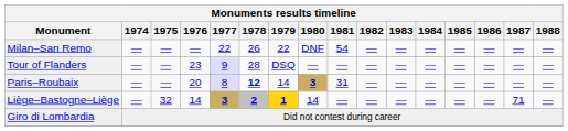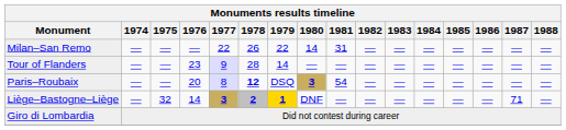 <table class="wikitable">
 <tr>
 <th scope="col" colspan=16 align=center>Monuments results timeline</th>
 </tr>
 <tr>
 <th>Monument</th>
 <th scope="col">1974</th>
 <th scope="col">1975</th>
 <th scope="col">1976</th>
 <th scope="col">1977</th>
 <th scope="col">1978</th>
 <th scope="col">1979</th>
 <th scope="col">1980</th>
 <th scope="col">1981</th>
 <th scope="col">1982</th>
 <th scope="col">1983</th>
 <th scope="col">1984</th>
 <th scope="col">1985</th>
 <th scope="col">1986</th>
 <th scope="col">1987</th>
 <th scope="col">1988</th>
 </tr>
 <tr style="text-align:center;">
 <td style="text-align:left; background:#efefef;"><a href='#'>Milan–San Remo</a></td>
 <td><a href='#'>—</a></td>
 <td><a href='#'>—</a></td>
 <td><a href='#'>—</a></td>
 <td><a href='#'>22</a></td>
 <td><a href='#'>26</a></td>
 <td><a href='#'>22</a></td>
-<td><a href='#'>DNF</a></td>
-<td><a href='#'>54</a></td>
+<td><a href='#'>14</a></td>
+<td><a href='#'>31</a></td>
 <td><a href='#'>—</a></td>
 <td><a href='#'>—</a></td>
 <td><a href='#'>—</a></td>
 <td><a href='#'>—</a></td>
 <td><a href='#'>—</a></td>
 <td><a href='#'>—</a></td>
 <td><a href='#'>—</a></td>
 </tr>
 <tr style="text-align:center;">
 <td style="text-align:left; background:#efefef;"><a href='#'>Tour of Flanders</a></td>
 <td><a href='#'>—</a></td>
 <td><a href='#'>—</a></td>
 <td><a href='#'>23</a></td>
 <td style="background:#ddddff;"><a href='#'>9</a></td>
 <td><a href='#'>28</a></td>
-<td><a href='#'>DSQ</a></td>
+<td><a href='#'>14</a></td>
 <td><a href='#'>—</a></td>
 <td><a href='#'>—</a></td>
 <td><a href='#'>—</a></td>
 <td><a href='#'>—</a></td>
 <td><a href='#'>—</a></td>
 <td><a href='#'>—</a></td>
 <td><a href='#'>—</a></td>
 <td><a href='#'>—</a></td>
 <td><a href='#'>—</a></td>
 </tr>
 <tr style="text-align:center;">
 <td style="text-align:left; background:#efefef;"><a href='#'>Paris–Roubaix</a></td>
 <td><a href='#'>—</a></td>
 <td><a href='#'>—</a></td>
 <td><a href='#'>20</a></td>
 <td style="background:#ddddff;"><a href='#'>8</a></td>
 <td><strong><a href='#'>12</a></strong></td>
-<td><a href='#'>14</a></td>
+<td><a href='#'>DSQ</a></td>
 <td style="background:#C9AE5D;"><a href='#'><strong>3</strong></a></td>
-<td><a href='#'>31</a></td>
+<td><a href='#'>54</a></td>
 <td><a href='#'>—</a></td>
 <td><a href='#'>—</a></td>
 <td><a href='#'>—</a></td>
 <td><a href='#'>—</a></td>
 <td><a href='#'>—</a></td>
 <td><a href='#'>—</a></td>
 <td><a href='#'>—</a></td>
 </tr>
 <tr style="text-align:center;">
 <td style="text-align:left; background:#efefef;"><a href='#'>Liège–Bastogne–Liège</a></td>
 <td><a href='#'>—</a></td>
 <td><a href='#'>32</a></td>
 <td><a href='#'>14</a></td>
 <td style="background:#C9AE5D;"><a href='#'><strong>3</strong></a></td>
 <td style="background:#C0C0C0;"><a href='#'><strong>2</strong></a></td>
 <td style="background:gold;"><a href='#'><strong>1</strong></a></td>
-<td><a href='#'>14</a></td>
+<td><a href='#'>DNF</a></td>
 <td><a href='#'>—</a></td>
 <td><a href='#'>—</a></td>
 <td><a href='#'>—</a></td>
 <td><a href='#'>—</a></td>
 <td><a href='#'>—</a></td>
 <td><a href='#'>—</a></td>
 <td><a href='#'>71</a></td>
 <td><a href='#'>—</a></td>
 </tr>
 <tr style="text-align:center;">
 <td style="text-align:left; background:#efefef;"><a href='#'>Giro di Lombardia</a></td>
 <td style="text-align:center; background:#efefef;" colspan=15><small>Did not contest during career</small></td>
 </tr>
 <tr>
 </tr>
 </table>
